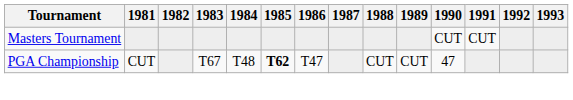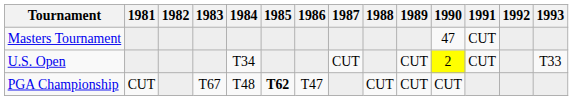 <table class="wikitable" style="font-size:95%;text-align:center;">
 <tr>
 <th>Tournament</th>
 <th>1981</th>
 <th>1982</th>
 <th>1983</th>
 <th>1984</th>
 <th>1985</th>
 <th>1986</th>
 <th>1987</th>
 <th>1988</th>
 <th>1989</th>
 <th>1990</th>
 <th>1991</th>
 <th>1992</th>
 <th>1993</th>
 </tr>
 <tr>
 <td align=left><a href='#'>Masters Tournament</a></td>
 <td style="background:#eeeeee;"></td>
 <td style="background:#eeeeee;"></td>
 <td style="background:#eeeeee;"></td>
 <td style="background:#eeeeee;"></td>
 <td style="background:#eeeeee;"></td>
 <td style="background:#eeeeee;"></td>
 <td style="background:#eeeeee;"></td>
 <td style="background:#eeeeee;"></td>
 <td style="background:#eeeeee;"></td>
-<td>CUT</td>
+<td>47</td>
 <td>CUT</td>
 <td style="background:#eeeeee;"></td>
 <td style="background:#eeeeee;"></td>
+</tr>
+<tr>
+<td align=left><a href='#'>U.S. Open</a></td>
+<td style="background:#eeeeee;"></td>
+<td style="background:#eeeeee;"></td>
+<td style="background:#eeeeee;"></td>
+<td>T34</td>
+<td style="background:#eeeeee;"></td>
+<td style="background:#eeeeee;"></td>
+<td>CUT</td>
+<td style="background:#eeeeee;"></td>
+<td>CUT</td>
+<td style="background:yellow;">2</td>
+<td>CUT</td>
+<td style="background:#eeeeee;"></td>
+<td>T33</td>
 </tr>
 <tr>
 <td align=left><a href='#'>PGA Championship</a></td>
 <td>CUT</td>
 <td style="background:#eeeeee;"></td>
 <td>T67</td>
 <td>T48</td>
 <td><strong>T62</strong></td>
 <td>T47</td>
 <td style="background:#eeeeee;"></td>
 <td>CUT</td>
 <td>CUT</td>
-<td>47</td>
+<td>CUT</td>
 <td style="background:#eeeeee;"></td>
 <td style="background:#eeeeee;"></td>
 <td style="background:#eeeeee;"></td>
 </tr>
 </table>
